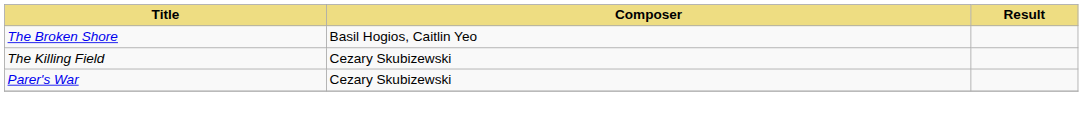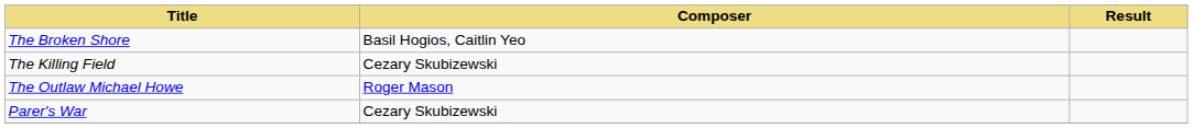 <table class="wikitable" width=100%>
 <tr>
 <th style="width:30%;background:#EEDD82;">Title</th>
 <th style="width:60%;background:#EEDD82;">Composer</th>
 <th style="width:10%;background:#EEDD82;">Result<br></th>
 </tr>
 <tr>
 <td><em><a href='#'>The Broken Shore</a></em></td>
 <td>Basil Hogios, Caitlin Yeo</td>
 <td></td>
 </tr>
 <tr>
 <td><em>The Killing Field</em></td>
 <td>Cezary Skubizewski</td>
 <td></td>
 </tr>
 <tr>
+<td><em><a href='#'>The Outlaw Michael Howe</a></em></td>
+<td><a href='#'>Roger Mason</a></td>
+<td></td>
+</tr>
+<tr>
 <td><em><a href='#'>Parer's War</a></em></td>
 <td>Cezary Skubizewski</td>
 <td></td>
 </tr>
 <tr>
 </tr>
 </table>
